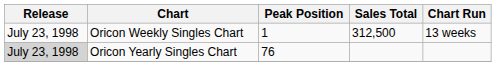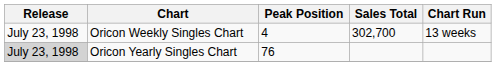 <table class="wikitable" width="650px">
 <tr>
 <th align="left">Release</th>
 <th align="left">Chart</th>
 <th align="left">Peak Position</th>
 <th align="left">Sales Total</th>
 <th align="left">Chart Run</th>
 </tr>
 <tr>
 <td align="left">July 23, 1998</td>
 <td align="left">Oricon Weekly Singles Chart</td>
-<td align="left">1</td>
-<td align="left">312,500</td>
+<td align="left">4</td>
+<td align="left">302,700</td>
 <td align="left">13 weeks</td>
 </tr>
 <tr>
 <td align="left" style="background: lightgrey;">July 23, 1998</td>
 <td align="left">Oricon Yearly Singles Chart</td>
 <td align="left">76 </td>
 <td></td>
 <td></td>
 </tr>
 <tr>
 </tr>
 </table>
